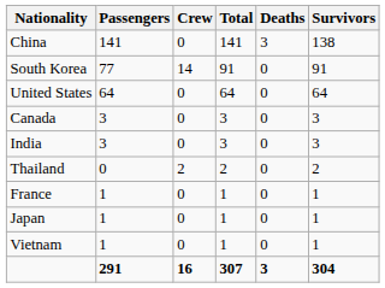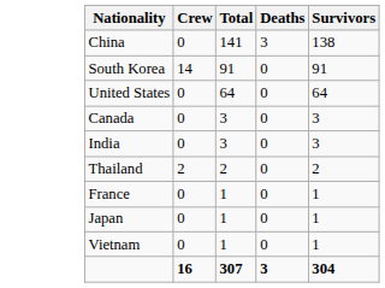 <table class="sortable wikitable" style="font-size:85%; margin:0 0 0.5em 1em; float:right;">
 <tr>
 <th scope="col">Nationality</th>
-<th scope="col">Passengers</th>
 <th scope="col">Crew</th>
 <th scope="col">Total</th>
 <th scope="col">Deaths</th>
 <th>Survivors</th>
 </tr>
 <tr>
 <td>China</td>
-<td>141</td>
 <td>0</td>
 <td>141</td>
 <td>3</td>
 <td>138</td>
 </tr>
 <tr>
 <td>South Korea</td>
-<td>77</td>
 <td>14</td>
 <td>91</td>
 <td>0</td>
 <td>91</td>
 </tr>
 <tr>
 <td>United States</td>
-<td>64</td>
 <td>0</td>
 <td>64</td>
 <td>0</td>
 <td>64</td>
 </tr>
 <tr>
 <td>Canada</td>
-<td>3</td>
 <td>0</td>
 <td>3</td>
 <td>0</td>
 <td>3</td>
 </tr>
 <tr>
 <td>India</td>
-<td>3</td>
 <td>0</td>
 <td>3</td>
 <td>0</td>
 <td>3</td>
 </tr>
 <tr>
 <td>Thailand</td>
-<td>0</td>
 <td>2</td>
 <td>2</td>
 <td>0</td>
 <td>2</td>
 </tr>
 <tr>
 <td>France</td>
-<td>1</td>
 <td>0</td>
 <td>1</td>
 <td>0</td>
 <td>1</td>
 </tr>
 <tr>
 <td>Japan</td>
-<td>1</td>
 <td>0</td>
 <td>1</td>
 <td>0</td>
 <td>1</td>
 </tr>
 <tr>
 <td>Vietnam</td>
-<td>1</td>
 <td>0</td>
 <td>1</td>
 <td>0</td>
 <td>1</td>
 </tr>
 <tr class="sortbottom">
 <td><strong></strong></td>
-<td><strong>291</strong></td>
 <td><strong>16</strong></td>
 <td><strong>307</strong></td>
 <td><strong>3</strong></td>
 <td><strong>304</strong></td>
 </tr>
 </table>
